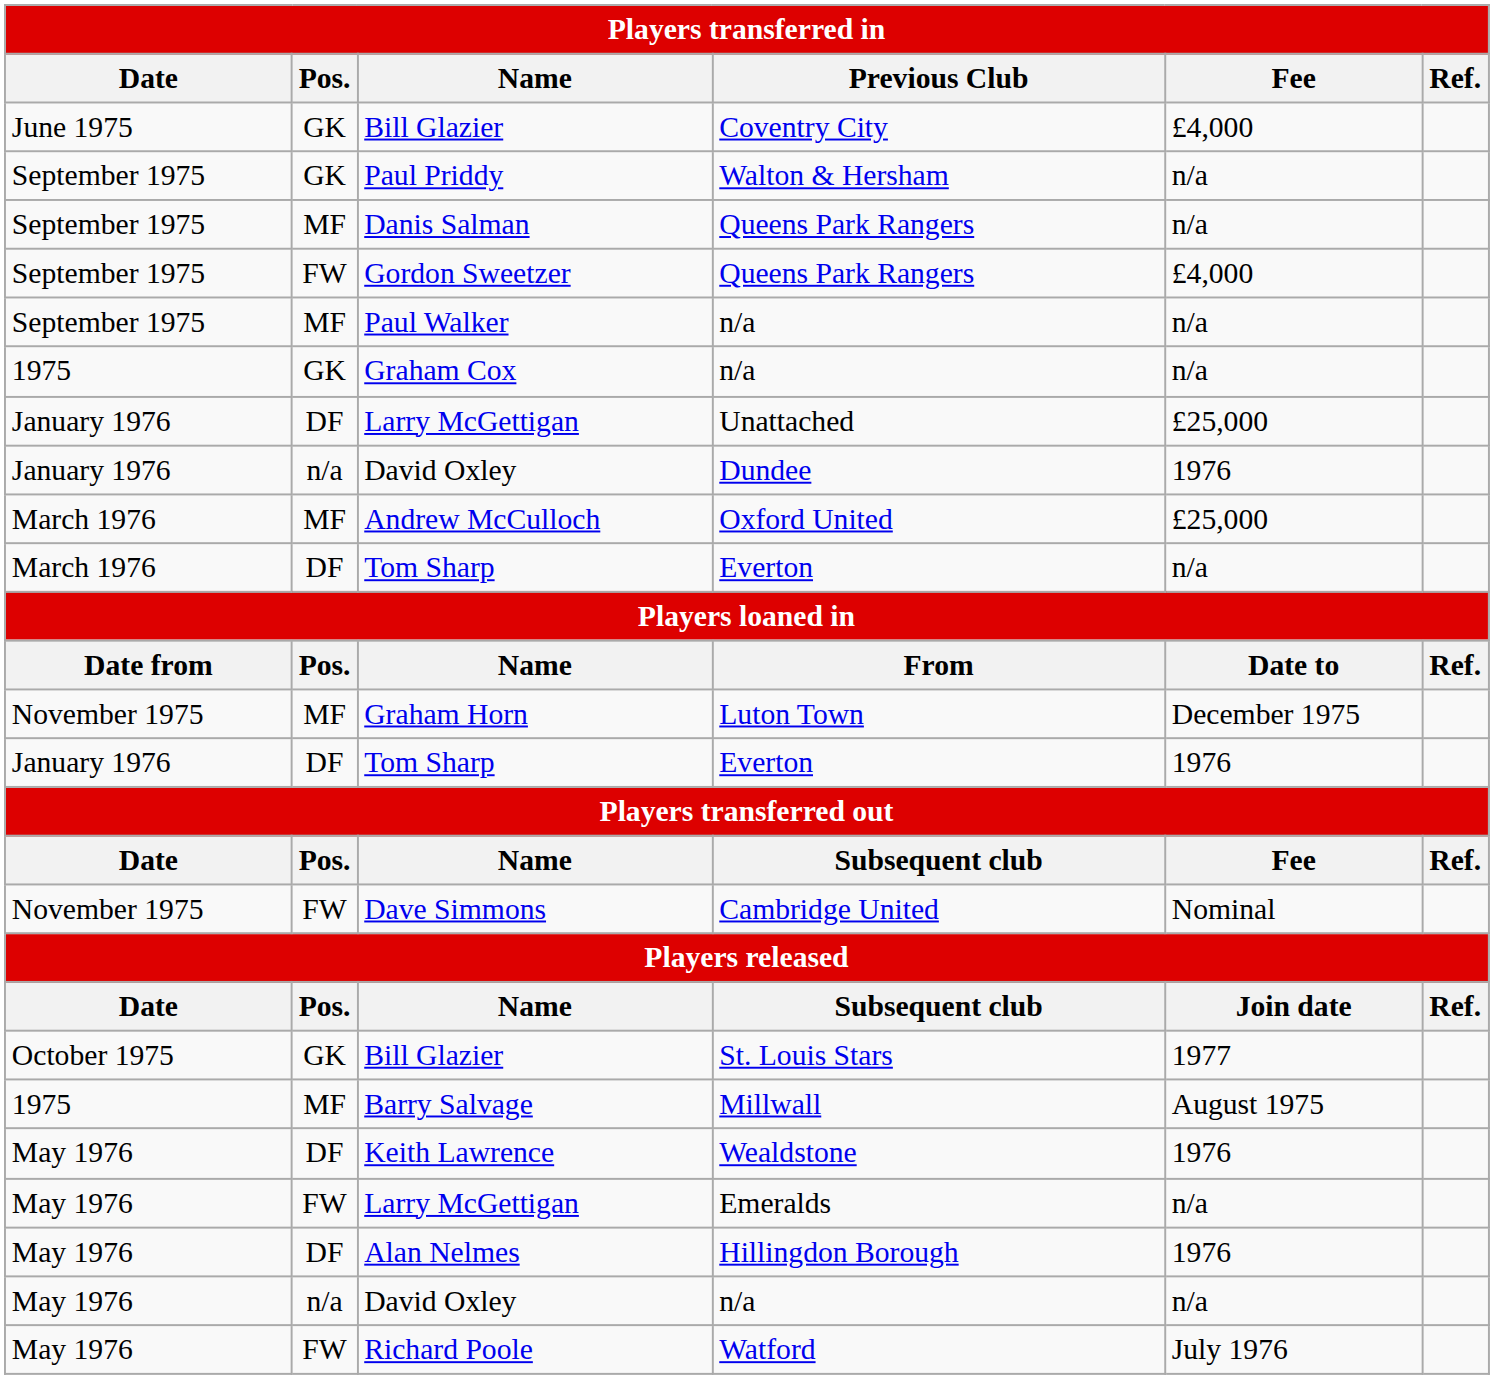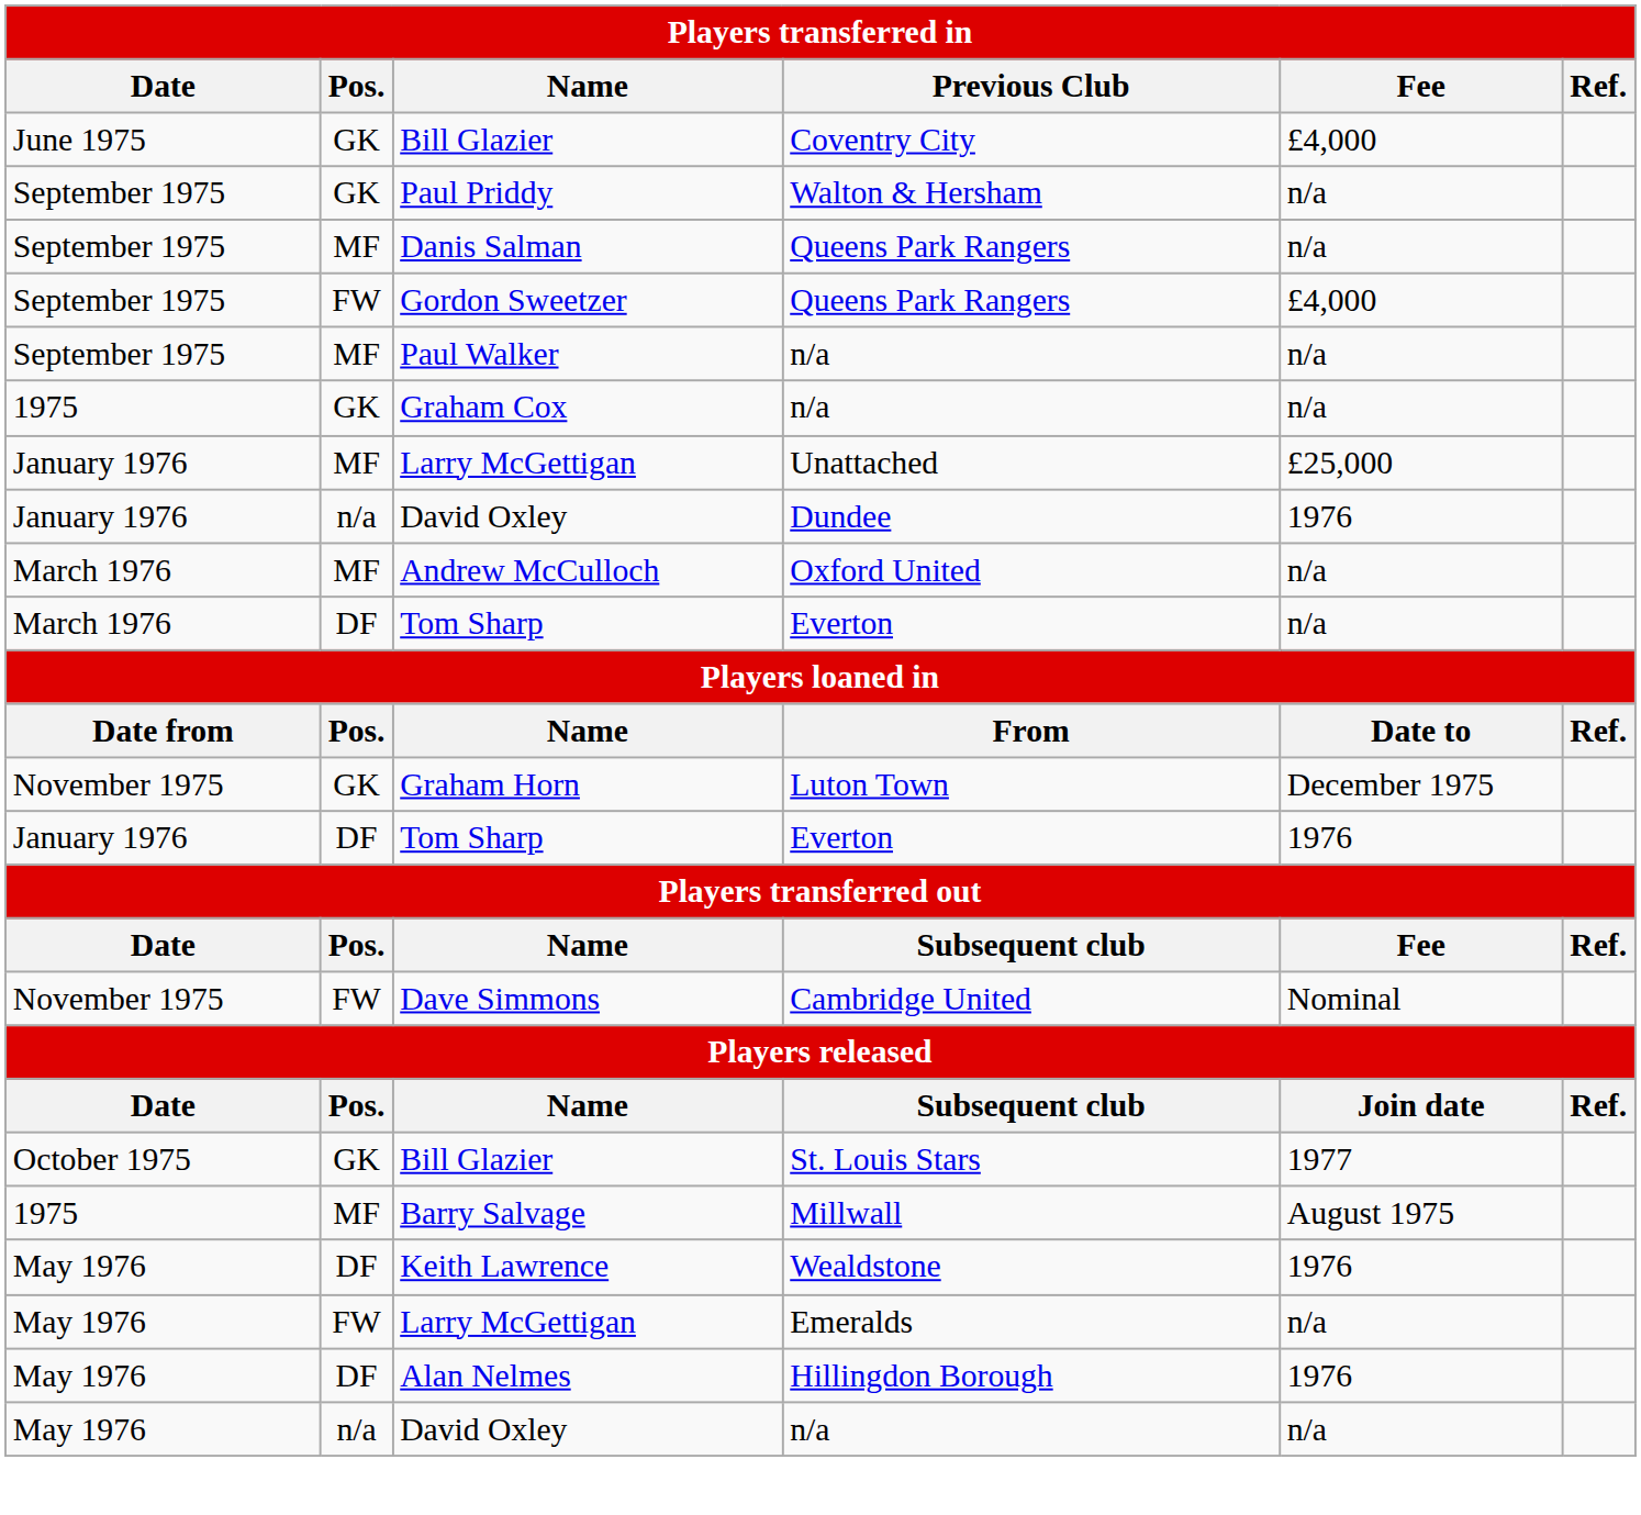 <table class="wikitable" style="font-size:95%;" cellpadding="1">
 <tr>
 <th colspan="6" style="background:#d00; color:white; text-align:center;">Players transferred in</th>
 </tr>
 <tr>
 <th style="width:140px;">Date</th>
 <th style="width:25px;">Pos.</th>
 <th style="width:175px;">Name</th>
 <th style="width:225px;">Previous Club</th>
 <th style="width:125px;">Fee</th>
 <th style="width:25px;">Ref.</th>
 </tr>
 <tr>
 <td>June 1975</td>
 <td style="text-align:center;">GK</td>
 <td> <a href='#'>Bill Glazier</a></td>
 <td> <a href='#'>Coventry City</a></td>
 <td>£4,000</td>
 <td></td>
 </tr>
 <tr>
 <td>September 1975</td>
 <td style="text-align:center;">GK</td>
 <td> <a href='#'>Paul Priddy</a></td>
 <td> <a href='#'>Walton & Hersham</a></td>
 <td>n/a</td>
 <td></td>
 </tr>
 <tr>
 <td>September 1975</td>
 <td style="text-align:center;">MF</td>
 <td> <a href='#'>Danis Salman</a></td>
 <td> <a href='#'>Queens Park Rangers</a></td>
 <td>n/a</td>
 <td></td>
 </tr>
 <tr>
 <td>September 1975</td>
 <td style="text-align:center;">FW</td>
 <td> <a href='#'>Gordon Sweetzer</a></td>
 <td> <a href='#'>Queens Park Rangers</a></td>
 <td>£4,000</td>
 <td></td>
 </tr>
 <tr>
 <td>September 1975</td>
 <td style="text-align:center;">MF</td>
 <td> <a href='#'>Paul Walker</a></td>
 <td>n/a</td>
 <td>n/a</td>
 <td></td>
 </tr>
 <tr>
 <td>1975</td>
 <td style="text-align:center;">GK</td>
 <td> <a href='#'>Graham Cox</a></td>
 <td>n/a</td>
 <td>n/a</td>
 <td></td>
 </tr>
 <tr>
 <td>January 1976</td>
-<td style="text-align:center;">DF</td>
+<td style="text-align:center;">MF</td>
 <td> <a href='#'>Larry McGettigan</a></td>
 <td>Unattached</td>
 <td>£25,000</td>
 <td></td>
 </tr>
 <tr>
 <td>January 1976</td>
 <td style="text-align:center;">n/a</td>
 <td> David Oxley</td>
 <td> <a href='#'>Dundee</a></td>
 <td>1976</td>
 <td></td>
 </tr>
 <tr>
 <td>March 1976</td>
 <td style="text-align:center;">MF</td>
 <td> <a href='#'>Andrew McCulloch</a></td>
 <td> <a href='#'>Oxford United</a></td>
-<td>£25,000</td>
+<td>n/a</td>
 <td></td>
 </tr>
 <tr>
 <td>March 1976</td>
 <td style="text-align:center;">DF</td>
 <td> <a href='#'>Tom Sharp</a></td>
 <td> <a href='#'>Everton</a></td>
 <td>n/a</td>
 <td></td>
 </tr>
 <tr>
 <th colspan="6" style="background:#d00; color:white; text-align:center;">Players loaned in</th>
 </tr>
 <tr>
 <th>Date from</th>
 <th>Pos.</th>
 <th>Name</th>
 <th>From</th>
 <th>Date to</th>
 <th>Ref.</th>
 </tr>
 <tr>
 <td>November 1975</td>
-<td style="text-align:center;">MF</td>
+<td style="text-align:center;">GK</td>
 <td> <a href='#'>Graham Horn</a></td>
 <td> <a href='#'>Luton Town</a></td>
 <td>December 1975</td>
 <td></td>
 </tr>
 <tr>
 <td>January 1976</td>
 <td style="text-align:center;">DF</td>
 <td> <a href='#'>Tom Sharp</a></td>
 <td> <a href='#'>Everton</a></td>
 <td>1976</td>
 <td></td>
 </tr>
 <tr>
 <th colspan="6" style="background:#d00; color:white; text-align:center;">Players transferred out</th>
 </tr>
 <tr>
 <th>Date</th>
 <th>Pos.</th>
 <th>Name</th>
 <th>Subsequent club</th>
 <th>Fee</th>
 <th>Ref.</th>
 </tr>
 <tr>
 <td>November 1975</td>
 <td style="text-align:center;">FW</td>
 <td> <a href='#'>Dave Simmons</a></td>
 <td> <a href='#'>Cambridge United</a></td>
 <td>Nominal</td>
 <td></td>
 </tr>
 <tr>
 <th colspan="6" style="background:#d00; color:white; text-align:center;">Players released</th>
 </tr>
 <tr>
 <th>Date</th>
 <th>Pos.</th>
 <th>Name</th>
 <th>Subsequent club</th>
 <th>Join date</th>
 <th>Ref.</th>
 </tr>
 <tr>
 <td>October 1975</td>
 <td style="text-align:center;">GK</td>
 <td> <a href='#'>Bill Glazier</a></td>
 <td> <a href='#'>St. Louis Stars</a></td>
 <td>1977</td>
 <td></td>
 </tr>
 <tr>
 <td>1975</td>
 <td style="text-align:center;">MF</td>
 <td> <a href='#'>Barry Salvage</a></td>
 <td> <a href='#'>Millwall</a></td>
 <td>August 1975</td>
 <td></td>
 </tr>
 <tr>
 <td>May 1976</td>
 <td style="text-align:center;">DF</td>
 <td> <a href='#'>Keith Lawrence</a></td>
 <td> <a href='#'>Wealdstone</a></td>
 <td>1976</td>
 <td></td>
 </tr>
 <tr>
 <td>May 1976</td>
 <td style="text-align:center;">FW</td>
 <td> <a href='#'>Larry McGettigan</a></td>
 <td> Emeralds</td>
 <td>n/a</td>
 <td></td>
 </tr>
 <tr>
 <td>May 1976</td>
 <td style="text-align:center;">DF</td>
 <td> <a href='#'>Alan Nelmes</a></td>
 <td> <a href='#'>Hillingdon Borough</a></td>
 <td>1976</td>
 <td></td>
 </tr>
 <tr>
 <td>May 1976</td>
 <td style="text-align:center;">n/a</td>
 <td> David Oxley</td>
 <td>n/a</td>
 <td>n/a</td>
 <td></td>
 </tr>
-<tr>
-<td>May 1976</td>
-<td style="text-align:center;">FW</td>
-<td> <a href='#'>Richard Poole</a></td>
-<td> <a href='#'>Watford</a></td>
-<td>July 1976</td>
-<td></td>
-</tr>
 </table>
